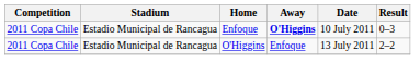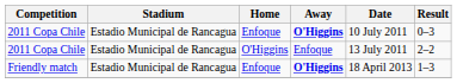 <table class="wikitable">
 <tr>
 <th>Competition</th>
 <th>Stadium</th>
 <th>Home</th>
 <th>Away</th>
 <th>Date</th>
 <th>Result</th>
 </tr>
 <tr>
 <td><a href='#'>2011 Copa Chile</a></td>
 <td>Estadio Municipal de Rancagua</td>
 <td><a href='#'>Enfoque</a></td>
 <td><strong><a href='#'>O'Higgins</a></strong></td>
 <td>10 July 2011</td>
 <td>0–3</td>
 </tr>
 <tr>
 <td><a href='#'>2011 Copa Chile</a></td>
 <td>Estadio Municipal de Rancagua</td>
 <td><a href='#'>O'Higgins</a></td>
 <td><a href='#'>Enfoque</a></td>
 <td>13 July 2011</td>
 <td>2–2</td>
 </tr>
 <tr>
+<td><a href='#'>Friendly match</a></td>
+<td>Estadio Municipal de Rancagua</td>
+<td><a href='#'>Enfoque</a></td>
+<td><strong><a href='#'>O'Higgins</a></strong></td>
+<td>18 April 2013</td>
+<td>1–3</td>
+</tr>
+<tr>
 </tr>
 </table>
